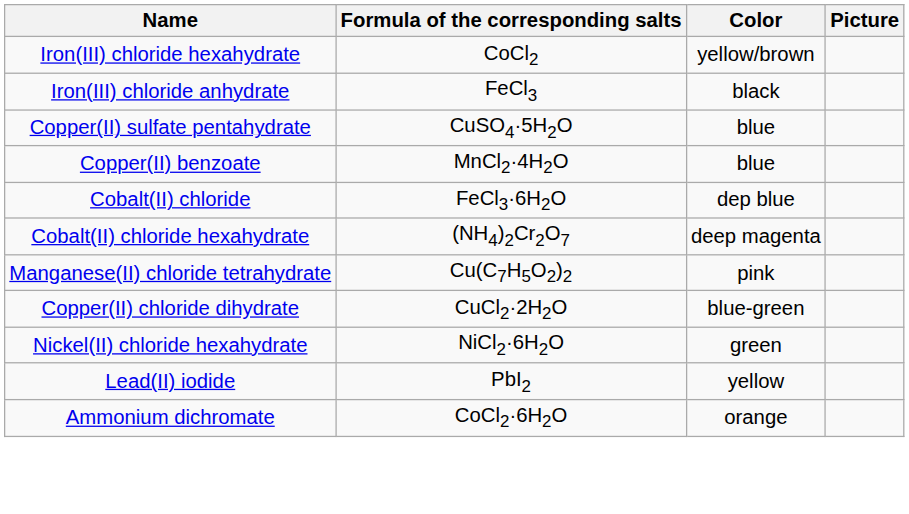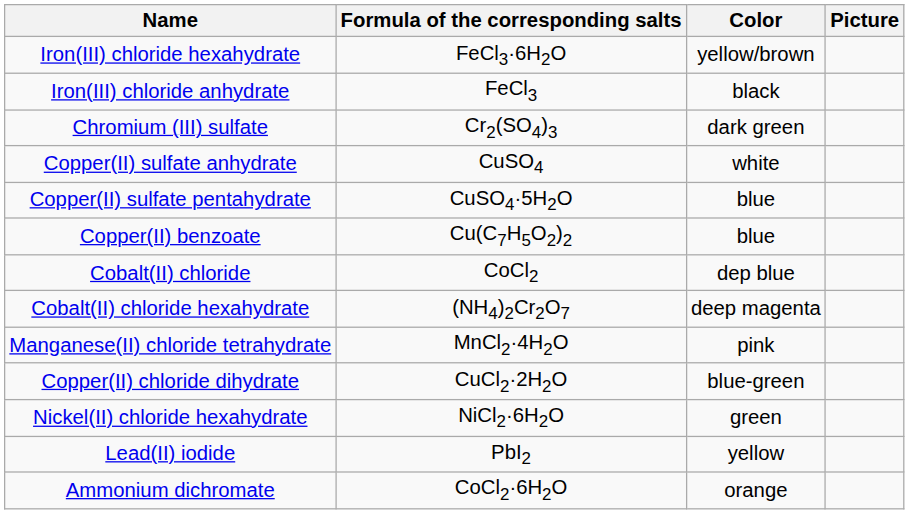 <table class="wikitable" style="text-align:center">
 <tr>
 <th>Name</th>
 <th>Formula of the corresponding salts<br></th>
 <th>Color</th>
 <th>Picture</th>
 </tr>
 <tr>
 <td><a href='#'>Iron(III) chloride hexahydrate</a></td>
-<td>CoCl<sub>2</sub></td>
+<td>FeCl<sub>3</sub>·6H<sub>2</sub>O</td>
 <td>yellow/brown</td>
 <td></td>
 </tr>
 <tr>
 <td><a href='#'>Iron(III) chloride anhydrate</a></td>
 <td>FeCl<sub>3</sub></td>
 <td>black</td>
 <td></td>
 </tr>
 <tr>
+<td><a href='#'>Chromium (III) sulfate</a></td>
+<td>Cr<sub>2</sub>(SO<sub>4</sub>)<sub>3</sub></td>
+<td>dark green</td>
+<td></td>
+</tr>
+<tr>
+<td><a href='#'>Copper(II) sulfate anhydrate</a></td>
+<td>CuSO<sub>4</sub></td>
+<td>white</td>
+<td></td>
+</tr>
+<tr>
 <td><a href='#'>Copper(II) sulfate pentahydrate</a></td>
 <td>CuSO<sub>4</sub>·5H<sub>2</sub>O</td>
 <td>blue</td>
 <td></td>
 </tr>
 <tr>
 <td><a href='#'>Copper(II) benzoate</a></td>
-<td>MnCl<sub>2</sub>·4H<sub>2</sub>O</td>
+<td>Cu(C<sub>7</sub>H<sub>5</sub>O<sub>2</sub>)<sub>2</sub></td>
 <td>blue</td>
 <td></td>
 </tr>
 <tr>
 <td><a href='#'>Cobalt(II) chloride</a></td>
-<td>FeCl<sub>3</sub>·6H<sub>2</sub>O</td>
+<td>CoCl<sub>2</sub></td>
 <td>dep blue</td>
 <td></td>
 </tr>
 <tr>
 <td><a href='#'>Cobalt(II) chloride hexahydrate</a></td>
 <td>(NH<sub>4</sub>)<sub>2</sub>Cr<sub>2</sub>O<sub>7</sub></td>
 <td>deep magenta</td>
 <td></td>
 </tr>
 <tr>
 <td><a href='#'>Manganese(II) chloride tetrahydrate</a></td>
-<td>Cu(C<sub>7</sub>H<sub>5</sub>O<sub>2</sub>)<sub>2</sub></td>
+<td>MnCl<sub>2</sub>·4H<sub>2</sub>O</td>
 <td>pink</td>
 <td></td>
 </tr>
 <tr>
 <td><a href='#'>Copper(II) chloride dihydrate</a></td>
 <td>CuCl<sub>2</sub>·2H<sub>2</sub>O</td>
 <td>blue-green</td>
 <td></td>
 </tr>
 <tr>
 <td><a href='#'>Nickel(II) chloride hexahydrate</a></td>
 <td>NiCl<sub>2</sub>·6H<sub>2</sub>O</td>
 <td>green</td>
 <td></td>
 </tr>
 <tr>
 <td><a href='#'>Lead(II) iodide</a></td>
 <td>PbI<sub>2</sub></td>
 <td>yellow</td>
 <td></td>
 </tr>
 <tr>
 <td><a href='#'>Ammonium dichromate</a></td>
 <td>CoCl<sub>2</sub>·6H<sub>2</sub>O</td>
 <td>orange</td>
 <td></td>
 </tr>
 </table>
